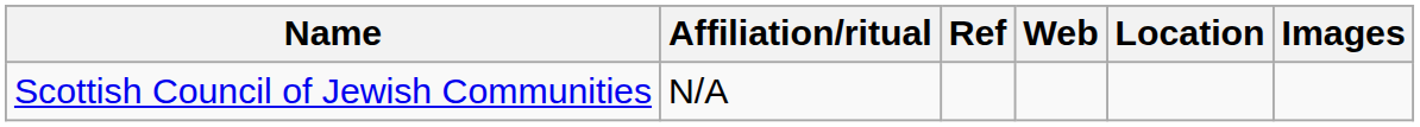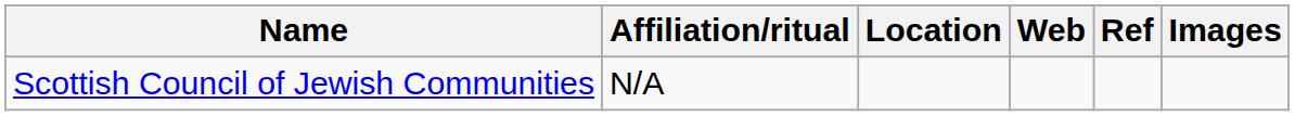 <table class="wikitable sortable">
 <tr>
 <th>Name</th>
 <th>Affiliation/ritual</th>
+<th>Location</th>
+<th>Web</th>
 <th>Ref</th>
-<th>Web</th>
-<th>Location</th>
 <th>Images</th>
 </tr>
 <tr>
 <td><a href='#'>Scottish Council of Jewish Communities</a></td>
 <td>N/A</td>
 <td></td>
 <td></td>
 <td></td>
 <td></td>
 </tr>
 </table>
